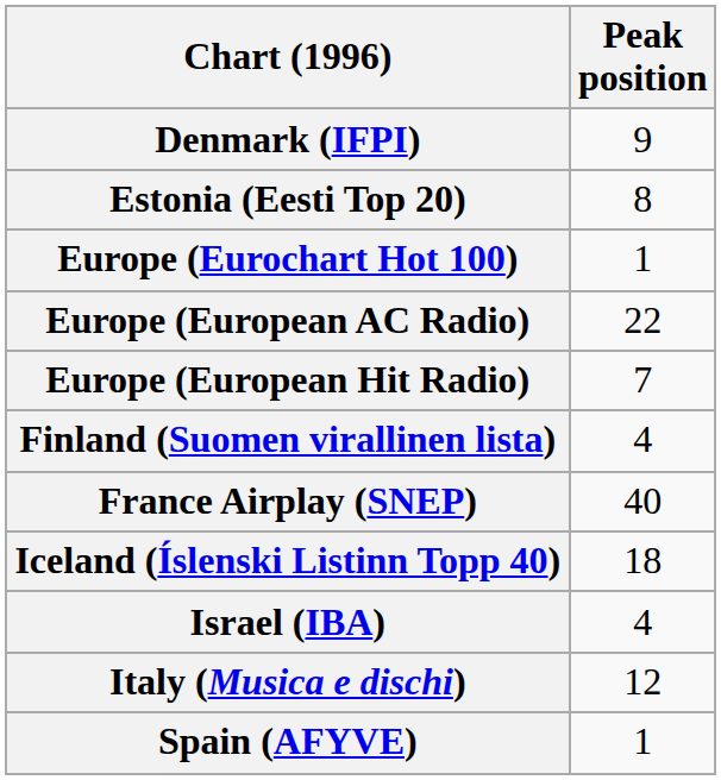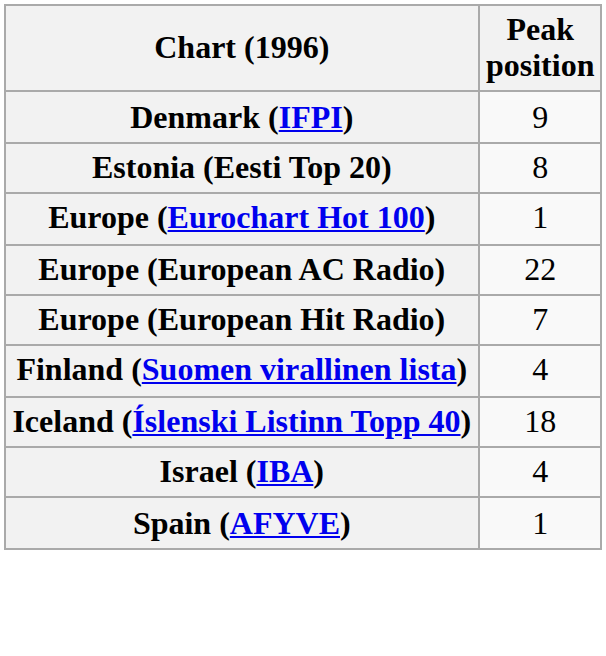 <table class="wikitable sortable plainrowheaders" style="text-align:center">
 <tr>
 <th scope="col">Chart (1996)</th>
 <th scope="col">Peak<br>position</th>
 </tr>
 <tr>
 </tr>
 <tr>
 </tr>
 <tr>
 </tr>
 <tr>
 </tr>
 <tr>
 <th scope="row">Denmark (<a href='#'>IFPI</a>)</th>
 <td>9</td>
 </tr>
 <tr>
 <th scope="row">Estonia (Eesti Top 20)</th>
 <td align="center">8</td>
 </tr>
 <tr>
 <th scope="row">Europe (<a href='#'>Eurochart Hot 100</a>)</th>
 <td>1</td>
 </tr>
 <tr>
 <th scope="row">Europe (European AC Radio)</th>
 <td align="center">22</td>
 </tr>
 <tr>
 <th scope="row">Europe (European Hit Radio)</th>
 <td>7</td>
 </tr>
 <tr>
 <th scope="row">Finland (<a href='#'>Suomen virallinen lista</a>)</th>
 <td>4</td>
 </tr>
 <tr>
-<th scope="row">France Airplay (<a href='#'>SNEP</a>)</th>
-<td style="text-align:center;">40</td>
-</tr>
-<tr>
 </tr>
 <tr>
 <th scope="row">Iceland (<a href='#'>Íslenski Listinn Topp 40</a>)</th>
 <td>18</td>
 </tr>
 <tr>
 </tr>
 <tr>
 <th scope="row">Israel (<a href='#'>IBA</a>)</th>
 <td>4</td>
-</tr>
-<tr>
-<th scope="row">Italy (<em><a href='#'>Musica e dischi</a></em>)</th>
-<td align="center">12</td>
 </tr>
 <tr>
 </tr>
 <tr>
 </tr>
 <tr>
 </tr>
 <tr>
 </tr>
 <tr>
 <th scope="row">Spain (<a href='#'>AFYVE</a>)</th>
 <td>1</td>
 </tr>
 <tr>
 </tr>
 <tr>
 </tr>
 <tr>
 </tr>
 </table>
